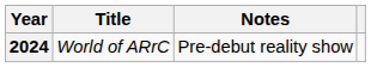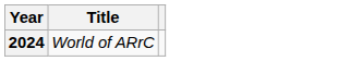 <table class="wikitable plainrowheaders">
 <tr>
 <th scope="col">Year</th>
 <th scope="col">Title</th>
-<th scope="col" class="unsortable">Notes</th>
 <th scope="col" class="unsortable"></th>
 </tr>
 <tr>
 <th scope="row">2024</th>
 <td><em>World of ARrC</em></td>
-<td>Pre-debut reality show</td>
 <td style="text-align:center"></td>
 </tr>
 </table>
